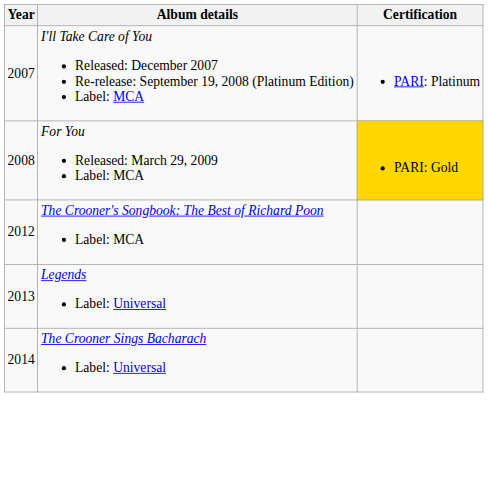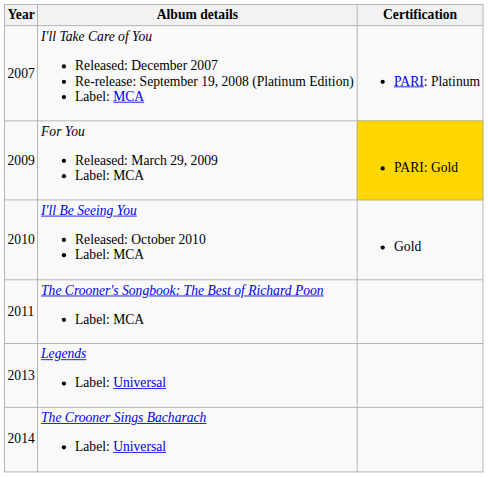 <table class="wikitable">
 <tr>
 <th>Year</th>
 <th>Album details</th>
 <th>Certification</th>
 </tr>
 <tr>
 <td>2007</td>
 <td><em>I'll Take Care of You</em><br><ul><li>Released: December 2007</li><li>Re-release: September 19, 2008 (Platinum Edition)</li><li>Label: <a href='#'>MCA</a></li></ul></td>
 <td><br><ul><li><a href='#'>PARI</a>: Platinum</li></ul></td>
 </tr>
 <tr>
-<td>2008</td>
+<td>2009</td>
 <td><em>For You</em><br><ul><li>Released: March 29, 2009</li><li>Label: MCA</li></ul></td>
 <td style="background: gold;"><br><ul><li>PARI: Gold</li></ul></td>
 </tr>
 <tr>
-<td>2012</td>
+<td>2010</td>
+<td><em><a href='#'>I'll Be Seeing You</a></em><br><ul><li>Released: October 2010</li><li>Label: MCA</li></ul></td>
+<td><br><ul><li>Gold</li></ul></td>
+</tr>
+<tr>
+<td>2011</td>
 <td><em><a href='#'>The Crooner's Songbook: The Best of Richard Poon</a></em><br><ul><li>Label: MCA</li></ul></td>
 <td></td>
 </tr>
 <tr>
 <td>2013</td>
 <td><em><a href='#'>Legends</a></em><br><ul><li>Label: <a href='#'>Universal</a></li></ul></td>
 <td></td>
 </tr>
 <tr>
 <td>2014</td>
 <td><em><a href='#'>The Crooner Sings Bacharach</a></em><br><ul><li>Label: <a href='#'>Universal</a></li></ul></td>
 <td></td>
 </tr>
 </table>
